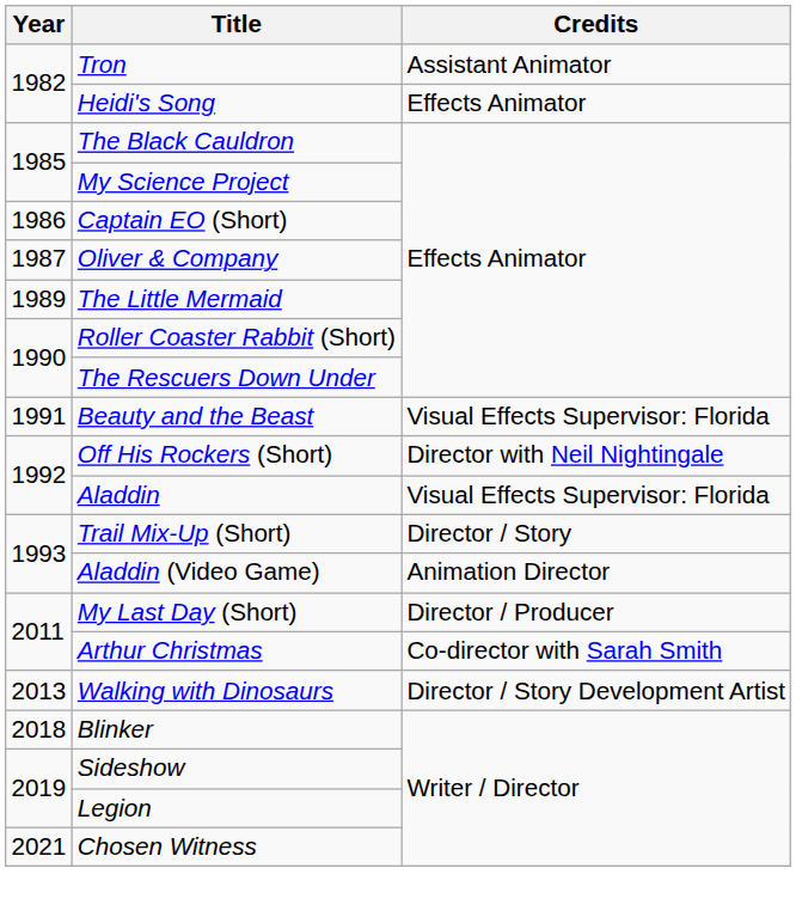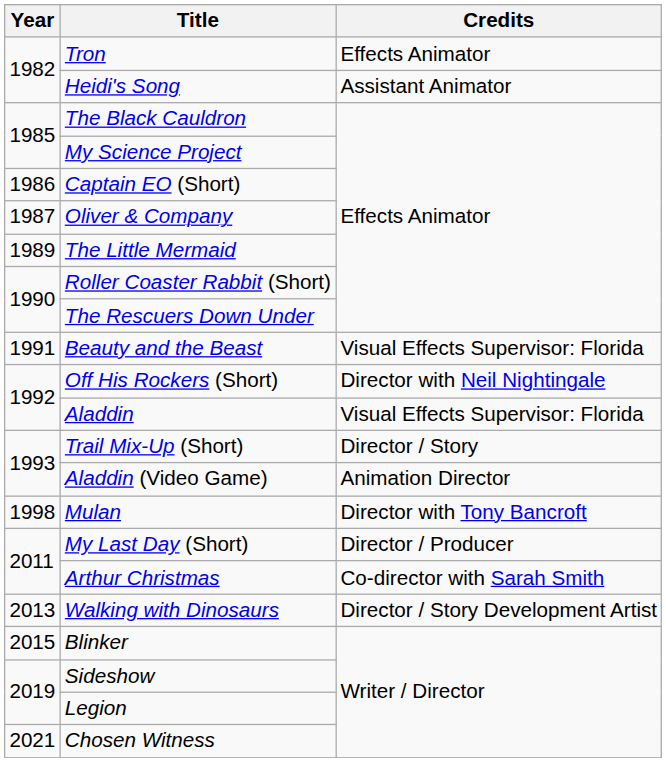 <table class="wikitable sortable">
 <tr>
 <th>Year</th>
 <th>Title</th>
 <th>Credits</th>
 </tr>
 <tr>
 <td rowspan="2">1982</td>
 <td><em><a href='#'>Tron</a></em></td>
-<td>Assistant Animator</td>
+<td>Effects Animator</td>
 </tr>
 <tr>
 <td><em><a href='#'>Heidi's Song</a></em></td>
-<td>Effects Animator</td>
+<td>Assistant Animator</td>
 </tr>
 <tr>
 <td rowspan="2">1985</td>
 <td><em><a href='#'>The Black Cauldron</a></em></td>
 <td rowspan="7">Effects Animator</td>
 </tr>
 <tr>
 <td><em><a href='#'>My Science Project</a></em></td>
 </tr>
 <tr>
 <td>1986</td>
 <td><em><a href='#'>Captain EO</a></em> (Short)</td>
 </tr>
 <tr>
 <td>1987</td>
 <td><em><a href='#'>Oliver & Company</a></em></td>
 </tr>
 <tr>
 <td>1989</td>
 <td><em><a href='#'>The Little Mermaid</a></em></td>
 </tr>
 <tr>
 <td rowspan="2">1990</td>
 <td><em><a href='#'>Roller Coaster Rabbit</a></em> (Short)</td>
 </tr>
 <tr>
 <td><em><a href='#'>The Rescuers Down Under</a></em></td>
 </tr>
 <tr>
 <td>1991</td>
 <td><em><a href='#'>Beauty and the Beast</a></em></td>
 <td>Visual Effects Supervisor: Florida</td>
 </tr>
 <tr>
 <td rowspan="2">1992</td>
 <td><em><a href='#'>Off His Rockers</a></em> (Short)</td>
 <td>Director with <a href='#'>Neil Nightingale</a></td>
 </tr>
 <tr>
 <td><em><a href='#'>Aladdin</a></em></td>
 <td>Visual Effects Supervisor: Florida</td>
 </tr>
 <tr>
 <td rowspan="2">1993</td>
 <td><em><a href='#'>Trail Mix-Up</a></em> (Short)</td>
 <td>Director / Story</td>
 </tr>
 <tr>
 <td><em><a href='#'>Aladdin</a></em> (Video Game)</td>
 <td>Animation Director</td>
 </tr>
 <tr>
+<td>1998</td>
+<td><em><a href='#'>Mulan</a></em></td>
+<td>Director with <a href='#'>Tony Bancroft</a></td>
+</tr>
+<tr>
 <td rowspan="2">2011</td>
 <td><em><a href='#'>My Last Day</a></em> (Short)</td>
 <td>Director / Producer</td>
 </tr>
 <tr>
 <td><em><a href='#'>Arthur Christmas</a></em></td>
 <td>Co-director with <a href='#'>Sarah Smith</a></td>
 </tr>
 <tr>
 <td>2013</td>
 <td><em><a href='#'>Walking with Dinosaurs</a></em></td>
 <td>Director / Story Development Artist</td>
 </tr>
 <tr>
-<td>2018</td>
+<td>2015</td>
 <td><em>Blinker</em></td>
 <td rowspan="4">Writer / Director</td>
 </tr>
 <tr>
 <td rowspan="2">2019</td>
 <td><em>Sideshow</em></td>
 </tr>
 <tr>
 <td><em>Legion</em></td>
 </tr>
 <tr>
 <td>2021</td>
 <td><em>Chosen Witness</em></td>
 </tr>
 <tr>
 </tr>
 </table>
